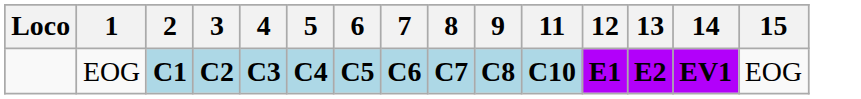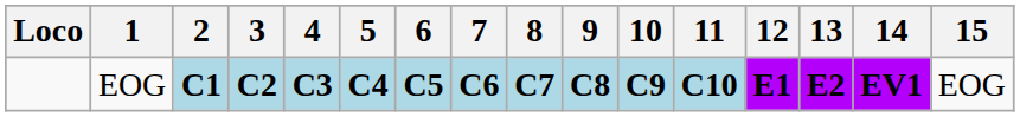 <table class="wikitable plainrowheaders unsortable" style="text-align:center">
 <tr>
 <th>Loco</th>
 <th>1</th>
 <th>2</th>
 <th>3</th>
 <th>4</th>
 <th>5</th>
 <th>6</th>
 <th>7</th>
 <th>8</th>
 <th>9</th>
+<th>10</th>
 <th>11</th>
 <th>12</th>
 <th>13</th>
 <th>14</th>
 <th>15</th>
 </tr>
 <tr>
 <td></td>
 <td>EOG</td>
 <th rowspan="1" scope="col" style="background:#ADD8E6;">C1</th>
 <th rowspan="1" scope="col" style="background:#ADD8E6;">C2</th>
 <th rowspan="1" scope="col" style="background:#ADD8E6;">C3</th>
 <th rowspan="1" scope="col" style="background:#ADD8E6;">C4</th>
 <th rowspan="1" scope="col" style="background:#ADD8E6;">C5</th>
 <th rowspan="1" scope="col" style="background:#ADD8E6;">C6</th>
 <th rowspan="1" scope="col" style="background:#ADD8E6;">C7</th>
 <th rowspan="1" scope="col" style="background:#ADD8E6;">C8</th>
+<th rowspan="1" scope="col" style="background:#ADD8E6;">C9</th>
 <th rowspan="1" scope="col" style="background:#ADD8E6;">C10</th>
 <th rowspan="1" scope="col" style="background:#B200FA;">E1</th>
 <th rowspan="1" scope="col" style="background:#B200FA;">E2</th>
 <th rowspan="1" scope="col" style="background:#B200FA;">EV1</th>
 <td>EOG</td>
 </tr>
 </table>
